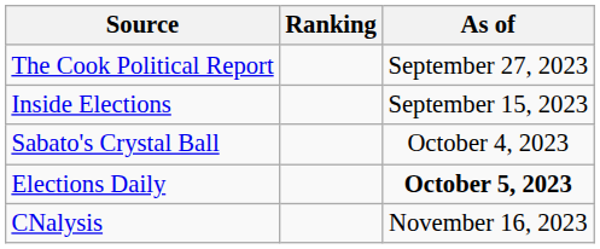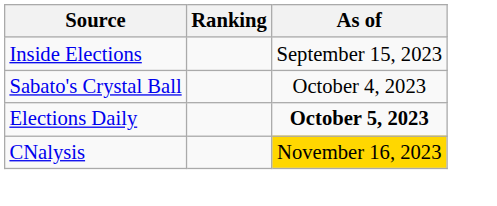 <table class="wikitable" style="text-align:center">
 <tr>
 <th>Source</th>
 <th>Ranking</th>
 <th>As of</th>
-</tr>
-<tr>
-<td align=left><a href='#'>The Cook Political Report</a></td>
-<td></td>
-<td>September 27, 2023</td>
 </tr>
 <tr>
 <td align=left><a href='#'>Inside Elections</a></td>
 <td></td>
 <td>September 15, 2023</td>
 </tr>
 <tr>
 <td align=left><a href='#'>Sabato's Crystal Ball</a></td>
 <td></td>
 <td>October 4, 2023</td>
 </tr>
 <tr>
 <td align=left><a href='#'>Elections Daily</a></td>
 <td></td>
 <td><strong>October 5, 2023</strong></td>
 </tr>
 <tr>
 <td align=left><a href='#'>CNalysis</a></td>
 <td></td>
-<td>November 16, 2023</td>
+<td style="background: gold;">November 16, 2023</td>
 </tr>
 </table>
